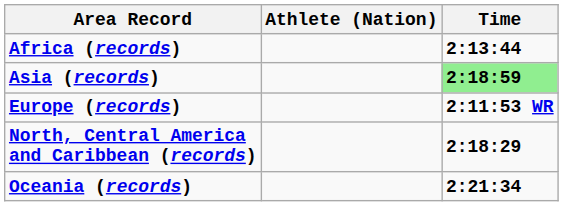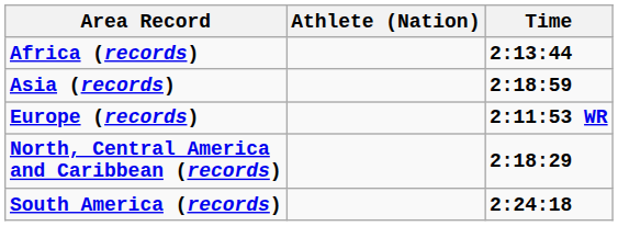 <table class="wikitable">
 <tr>
 <th>Area Record</th>
 <th>Athlete (Nation)</th>
 <th>Time</th>
 </tr>
 <tr>
 <td><strong><a href='#'>Africa</a> (<em><a href='#'>records</a></em>)</strong></td>
 <td></td>
 <td><strong>2:13:44</strong></td>
 </tr>
 <tr>
 <td><strong><a href='#'>Asia</a> (<em><a href='#'>records</a></em>)</strong></td>
 <td></td>
-<td style="background: lightgreen;"><strong>2:18:59</strong></td>
+<td><strong>2:18:59</strong></td>
 </tr>
 <tr>
 <td><strong><a href='#'>Europe</a> (<em><a href='#'>records</a></em>)</strong></td>
 <td></td>
 <td><strong>2:11:53 <a href='#'><abbr>WR</abbr></a></strong></td>
 </tr>
 <tr>
 <td><strong><a href='#'>North, Central America</a></strong><br><strong><a href='#'>and Caribbean</a> (<em><a href='#'>records</a></em>)</strong></td>
 <td></td>
 <td><strong>2:18:29</strong></td>
 </tr>
 <tr>
-<td><strong><a href='#'>Oceania</a> (<em><a href='#'>records</a></em>)</strong></td>
+<td><strong><a href='#'>South America</a> (<em><a href='#'>records</a></em>)</strong></td>
 <td></td>
-<td><strong>2:21:34</strong></td>
+<td><strong>2:24:18</strong></td>
 </tr>
 </table>
